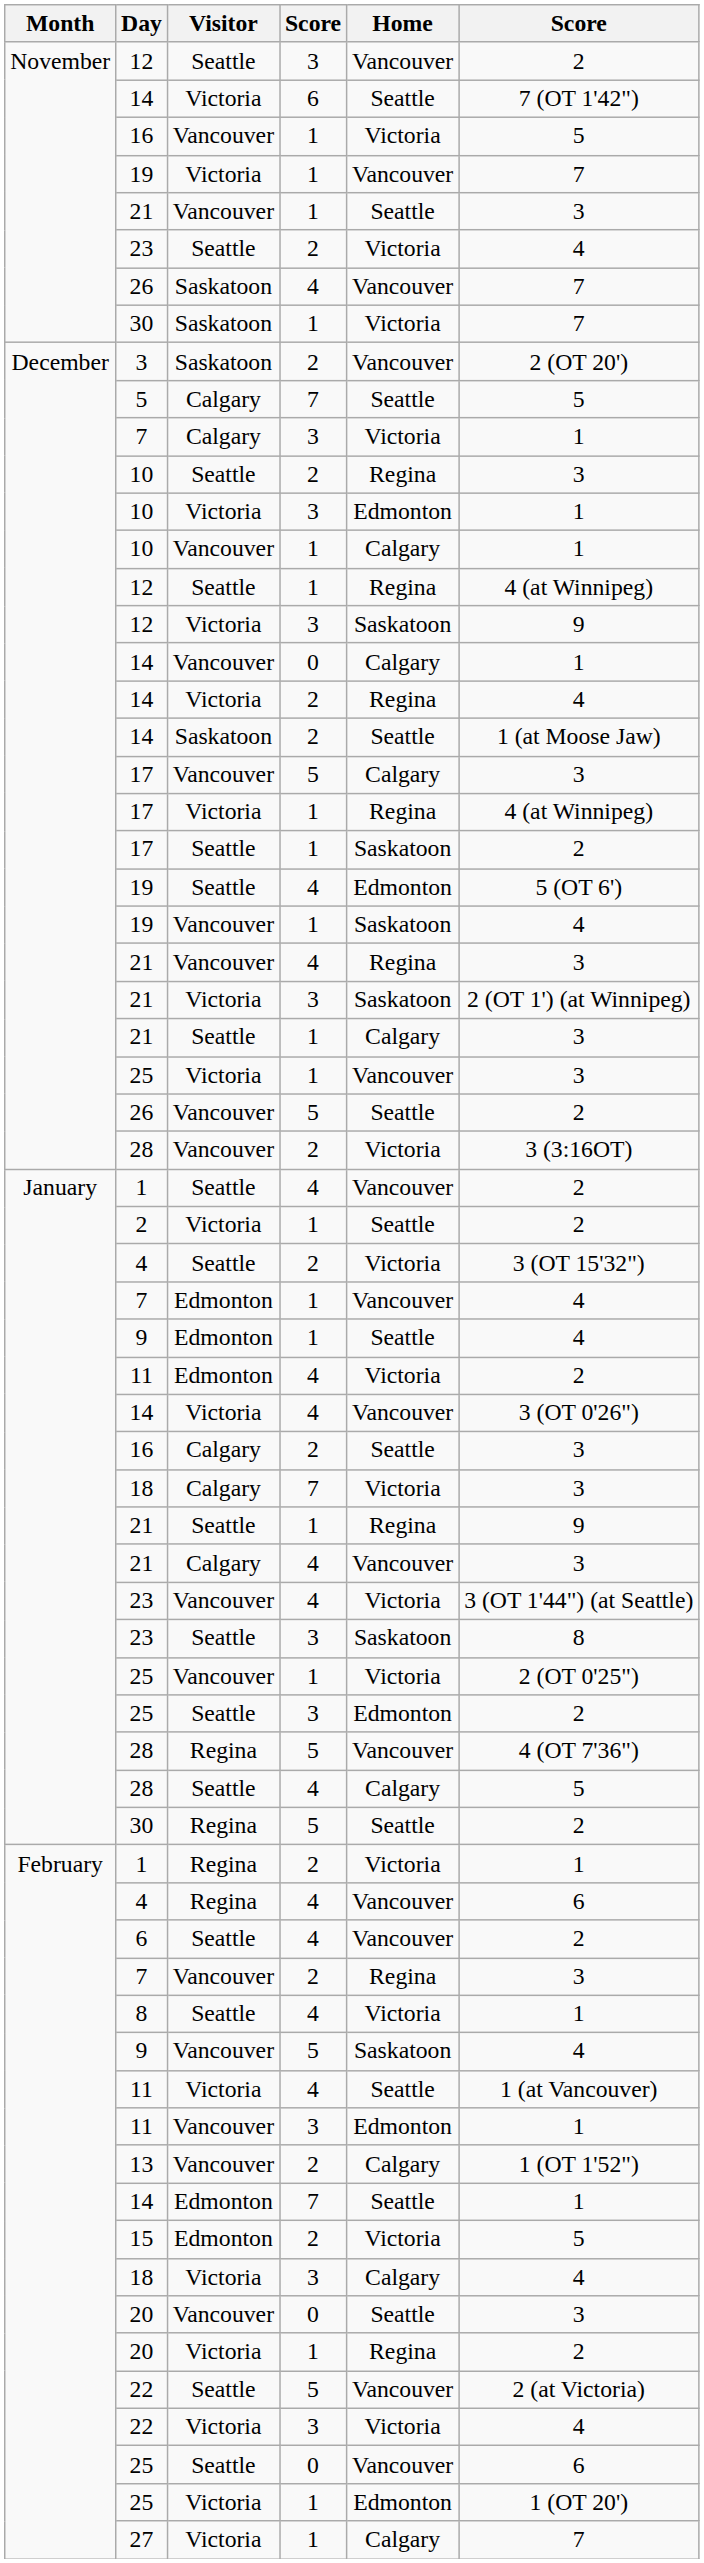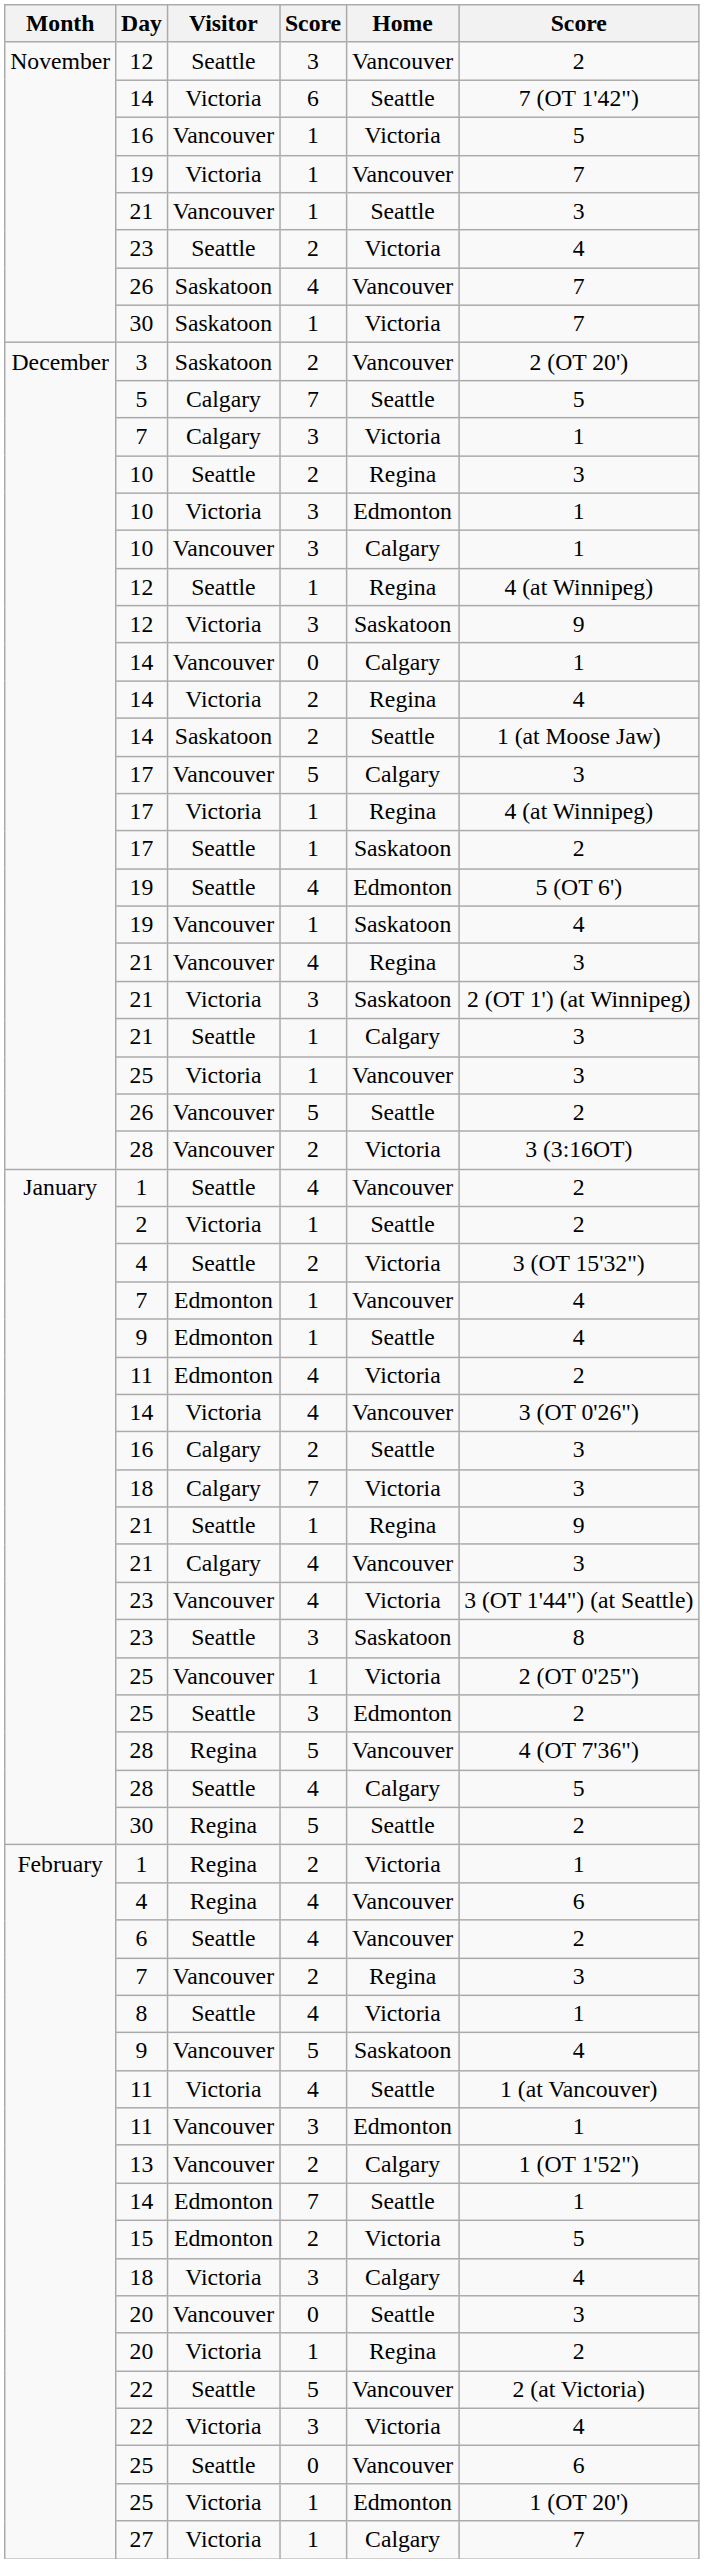 <table class="wikitable sortable" style="text-align:center;">
 <tr>
 <th>Month</th>
 <th>Day</th>
 <th>Visitor</th>
 <th>Score</th>
 <th>Home</th>
 <th>Score</th>
 </tr>
 <tr>
 <td rowspan="8" valign="top">November</td>
 <td>12</td>
 <td>Seattle</td>
 <td>3</td>
 <td>Vancouver</td>
 <td>2</td>
 </tr>
 <tr>
 <td>14</td>
 <td>Victoria</td>
 <td>6</td>
 <td>Seattle</td>
 <td>7 (OT 1'42")</td>
 </tr>
 <tr>
 <td>16</td>
 <td>Vancouver</td>
 <td>1</td>
 <td>Victoria</td>
 <td>5</td>
 </tr>
 <tr>
 <td>19</td>
 <td>Victoria</td>
 <td>1</td>
 <td>Vancouver</td>
 <td>7</td>
 </tr>
 <tr>
 <td>21</td>
 <td>Vancouver</td>
 <td>1</td>
 <td>Seattle</td>
 <td>3</td>
 </tr>
 <tr>
 <td>23</td>
 <td>Seattle</td>
 <td>2</td>
 <td>Victoria</td>
 <td>4</td>
 </tr>
 <tr>
 <td>26</td>
 <td>Saskatoon</td>
 <td>4</td>
 <td>Vancouver</td>
 <td>7</td>
 </tr>
 <tr>
 <td>30</td>
 <td>Saskatoon</td>
 <td>1</td>
 <td>Victoria</td>
 <td>7</td>
 </tr>
 <tr>
 <td rowspan="22" valign="top">December</td>
 <td>3</td>
 <td>Saskatoon</td>
 <td>2</td>
 <td>Vancouver</td>
 <td>2 (OT 20')</td>
 </tr>
 <tr>
 <td>5</td>
 <td>Calgary</td>
 <td>7</td>
 <td>Seattle</td>
 <td>5</td>
 </tr>
 <tr>
 <td>7</td>
 <td>Calgary</td>
 <td>3</td>
 <td>Victoria</td>
 <td>1</td>
 </tr>
 <tr>
 <td>10</td>
 <td>Seattle</td>
 <td>2</td>
 <td>Regina</td>
 <td>3</td>
 </tr>
 <tr>
 <td>10</td>
 <td>Victoria</td>
 <td>3</td>
 <td>Edmonton</td>
 <td>1</td>
 </tr>
 <tr>
 <td>10</td>
 <td>Vancouver</td>
-<td>1</td>
+<td>3</td>
 <td>Calgary</td>
 <td>1</td>
 </tr>
 <tr>
 <td>12</td>
 <td>Seattle</td>
 <td>1</td>
 <td>Regina</td>
 <td>4 (at Winnipeg)</td>
 </tr>
 <tr>
 <td>12</td>
 <td>Victoria</td>
 <td>3</td>
 <td>Saskatoon</td>
 <td>9</td>
 </tr>
 <tr>
 <td>14</td>
 <td>Vancouver</td>
 <td>0</td>
 <td>Calgary</td>
 <td>1</td>
 </tr>
 <tr>
 <td>14</td>
 <td>Victoria</td>
 <td>2</td>
 <td>Regina</td>
 <td>4</td>
 </tr>
 <tr>
 <td>14</td>
 <td>Saskatoon</td>
 <td>2</td>
 <td>Seattle</td>
 <td>1 (at Moose Jaw)</td>
 </tr>
 <tr>
 <td>17</td>
 <td>Vancouver</td>
 <td>5</td>
 <td>Calgary</td>
 <td>3</td>
 </tr>
 <tr>
 <td>17</td>
 <td>Victoria</td>
 <td>1</td>
 <td>Regina</td>
 <td>4 (at Winnipeg)</td>
 </tr>
 <tr>
 <td>17</td>
 <td>Seattle</td>
 <td>1</td>
 <td>Saskatoon</td>
 <td>2</td>
 </tr>
 <tr>
 <td>19</td>
 <td>Seattle</td>
 <td>4</td>
 <td>Edmonton</td>
 <td>5 (OT 6')</td>
 </tr>
 <tr>
 <td>19</td>
 <td>Vancouver</td>
 <td>1</td>
 <td>Saskatoon</td>
 <td>4</td>
 </tr>
 <tr>
 <td>21</td>
 <td>Vancouver</td>
 <td>4</td>
 <td>Regina</td>
 <td>3</td>
 </tr>
 <tr>
 <td>21</td>
 <td>Victoria</td>
 <td>3</td>
 <td>Saskatoon</td>
 <td>2 (OT 1') (at Winnipeg)</td>
 </tr>
 <tr>
 <td>21</td>
 <td>Seattle</td>
 <td>1</td>
 <td>Calgary</td>
 <td>3</td>
 </tr>
 <tr>
 <td>25</td>
 <td>Victoria</td>
 <td>1</td>
 <td>Vancouver</td>
 <td>3</td>
 </tr>
 <tr>
 <td>26</td>
 <td>Vancouver</td>
 <td>5</td>
 <td>Seattle</td>
 <td>2</td>
 </tr>
 <tr>
 <td>28</td>
 <td>Vancouver</td>
 <td>2</td>
 <td>Victoria</td>
 <td>3 (3:16OT)</td>
 </tr>
 <tr>
 <td rowspan="18" valign="top">January</td>
 <td>1</td>
 <td>Seattle</td>
 <td>4</td>
 <td>Vancouver</td>
 <td>2</td>
 </tr>
 <tr>
 <td>2</td>
 <td>Victoria</td>
 <td>1</td>
 <td>Seattle</td>
 <td>2</td>
 </tr>
 <tr>
 <td>4</td>
 <td>Seattle</td>
 <td>2</td>
 <td>Victoria</td>
 <td>3 (OT 15'32")</td>
 </tr>
 <tr>
 <td>7</td>
 <td>Edmonton</td>
 <td>1</td>
 <td>Vancouver</td>
 <td>4</td>
 </tr>
 <tr>
 <td>9</td>
 <td>Edmonton</td>
 <td>1</td>
 <td>Seattle</td>
 <td>4</td>
 </tr>
 <tr>
 <td>11</td>
 <td>Edmonton</td>
 <td>4</td>
 <td>Victoria</td>
 <td>2</td>
 </tr>
 <tr>
 <td>14</td>
 <td>Victoria</td>
 <td>4</td>
 <td>Vancouver</td>
 <td>3 (OT 0'26")</td>
 </tr>
 <tr>
 <td>16</td>
 <td>Calgary</td>
 <td>2</td>
 <td>Seattle</td>
 <td>3</td>
 </tr>
 <tr>
 <td>18</td>
 <td>Calgary</td>
 <td>7</td>
 <td>Victoria</td>
 <td>3</td>
 </tr>
 <tr>
 <td>21</td>
 <td>Seattle</td>
 <td>1</td>
 <td>Regina</td>
 <td>9</td>
 </tr>
 <tr>
 <td>21</td>
 <td>Calgary</td>
 <td>4</td>
 <td>Vancouver</td>
 <td>3</td>
 </tr>
 <tr>
 <td>23</td>
 <td>Vancouver</td>
 <td>4</td>
 <td>Victoria</td>
 <td>3 (OT 1'44") (at Seattle)</td>
 </tr>
 <tr>
 <td>23</td>
 <td>Seattle</td>
 <td>3</td>
 <td>Saskatoon</td>
 <td>8</td>
 </tr>
 <tr>
 <td>25</td>
 <td>Vancouver</td>
 <td>1</td>
 <td>Victoria</td>
 <td>2 (OT 0'25")</td>
 </tr>
 <tr>
 <td>25</td>
 <td>Seattle</td>
 <td>3</td>
 <td>Edmonton</td>
 <td>2</td>
 </tr>
 <tr>
 <td>28</td>
 <td>Regina</td>
 <td>5</td>
 <td>Vancouver</td>
 <td>4 (OT 7'36")</td>
 </tr>
 <tr>
 <td>28</td>
 <td>Seattle</td>
 <td>4</td>
 <td>Calgary</td>
 <td>5</td>
 </tr>
 <tr>
 <td>30</td>
 <td>Regina</td>
 <td>5</td>
 <td>Seattle</td>
 <td>2</td>
 </tr>
 <tr>
 <td rowspan="19" valign="top">February</td>
 <td>1</td>
 <td>Regina</td>
 <td>2</td>
 <td>Victoria</td>
 <td>1</td>
 </tr>
 <tr>
 <td>4</td>
 <td>Regina</td>
 <td>4</td>
 <td>Vancouver</td>
 <td>6</td>
 </tr>
 <tr>
 <td>6</td>
 <td>Seattle</td>
 <td>4</td>
 <td>Vancouver</td>
 <td>2</td>
 </tr>
 <tr>
 <td>7</td>
 <td>Vancouver</td>
 <td>2</td>
 <td>Regina</td>
 <td>3</td>
 </tr>
 <tr>
 <td>8</td>
 <td>Seattle</td>
 <td>4</td>
 <td>Victoria</td>
 <td>1</td>
 </tr>
 <tr>
 <td>9</td>
 <td>Vancouver</td>
 <td>5</td>
 <td>Saskatoon</td>
 <td>4</td>
 </tr>
 <tr>
 <td>11</td>
 <td>Victoria</td>
 <td>4</td>
 <td>Seattle</td>
 <td>1 (at Vancouver)</td>
 </tr>
 <tr>
 <td>11</td>
 <td>Vancouver</td>
 <td>3</td>
 <td>Edmonton</td>
 <td>1</td>
 </tr>
 <tr>
 <td>13</td>
 <td>Vancouver</td>
 <td>2</td>
 <td>Calgary</td>
 <td>1 (OT 1'52")</td>
 </tr>
 <tr>
 <td>14</td>
 <td>Edmonton</td>
 <td>7</td>
 <td>Seattle</td>
 <td>1</td>
 </tr>
 <tr>
 <td>15</td>
 <td>Edmonton</td>
 <td>2</td>
 <td>Victoria</td>
 <td>5</td>
 </tr>
 <tr>
 <td>18</td>
 <td>Victoria</td>
 <td>3</td>
 <td>Calgary</td>
 <td>4</td>
 </tr>
 <tr>
 <td>20</td>
 <td>Vancouver</td>
 <td>0</td>
 <td>Seattle</td>
 <td>3</td>
 </tr>
 <tr>
 <td>20</td>
 <td>Victoria</td>
 <td>1</td>
 <td>Regina</td>
 <td>2</td>
 </tr>
 <tr>
 <td>22</td>
 <td>Seattle</td>
 <td>5</td>
 <td>Vancouver</td>
 <td>2 (at Victoria)</td>
 </tr>
 <tr>
 <td>22</td>
 <td>Victoria</td>
 <td>3</td>
 <td>Victoria</td>
 <td>4</td>
 </tr>
 <tr>
 <td>25</td>
 <td>Seattle</td>
 <td>0</td>
 <td>Vancouver</td>
 <td>6</td>
 </tr>
 <tr>
 <td>25</td>
 <td>Victoria</td>
 <td>1</td>
 <td>Edmonton</td>
 <td>1 (OT 20')</td>
 </tr>
 <tr>
 <td>27</td>
 <td>Victoria</td>
 <td>1</td>
 <td>Calgary</td>
 <td>7</td>
 </tr>
 </table>
